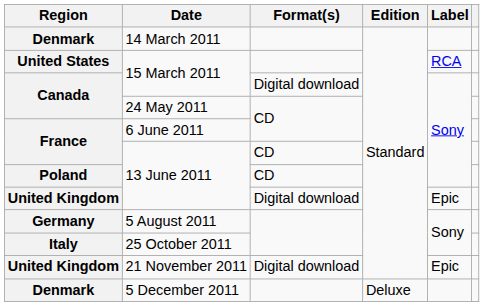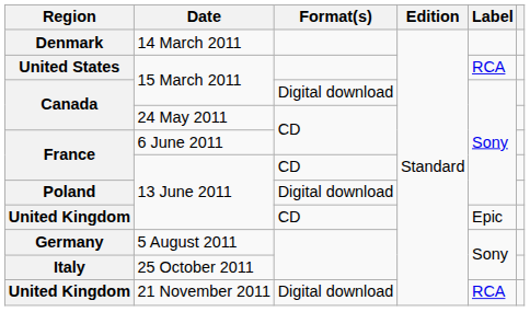 <table class="wikitable plainrowheaders">
 <tr>
 <th scope="col">Region</th>
 <th scope="col">Date</th>
 <th scope="col">Format(s)</th>
 <th scope="col">Edition</th>
 <th scope="col">Label</th>
 <th scope="col"></th>
 </tr>
 <tr>
 <th scope="row">Denmark</th>
 <td>14 March 2011</td>
 <td></td>
 <td rowspan="11">Standard</td>
 <td></td>
 <td align="center"></td>
 </tr>
 <tr>
 <th scope="row">United States</th>
 <td rowspan="2">15 March 2011</td>
 <td></td>
 <td><a href='#'>RCA</a></td>
 <td align="center"></td>
 </tr>
 <tr>
 <th scope="row" rowspan="2">Canada</th>
 <td>Digital download</td>
 <td rowspan="5"><a href='#'>Sony</a></td>
 <td align="center"></td>
 </tr>
 <tr>
 <td>24 May 2011</td>
 <td rowspan="2">CD</td>
 <td align="center"></td>
 </tr>
 <tr>
 <th scope="row" rowspan="2">France</th>
 <td>6 June 2011</td>
 <td align="center"></td>
 </tr>
 <tr>
 <td rowspan="3">13 June 2011</td>
 <td>CD</td>
 <td align="center"></td>
 </tr>
 <tr>
 <th scope="row">Poland</th>
-<td>CD</td>
+<td>Digital download</td>
 <td align="center"></td>
 </tr>
 <tr>
 <th scope="row">United Kingdom</th>
-<td>Digital download</td>
+<td>CD</td>
 <td>Epic</td>
 <td align="center"></td>
 </tr>
 <tr>
 <th scope="row">Germany</th>
 <td>5 August 2011</td>
 <td rowspan="2"></td>
 <td rowspan="2">Sony</td>
 <td align="center"></td>
 </tr>
 <tr>
 <th scope="row">Italy</th>
 <td>25 October 2011</td>
 <td align="center"></td>
 </tr>
 <tr>
 <th scope="row">United Kingdom</th>
 <td>21 November 2011</td>
 <td>Digital download</td>
-<td>Epic</td>
-<td align="center"></td>
-</tr>
-<tr>
-<th scope="row">Denmark</th>
-<td>5 December 2011</td>
-<td></td>
-<td>Deluxe</td>
-<td></td>
+<td><a href='#'>RCA</a></td>
 <td align="center"></td>
 </tr>
 </table>
